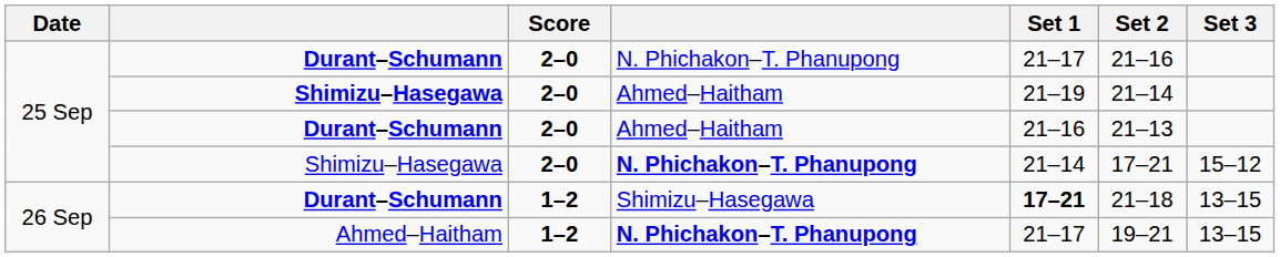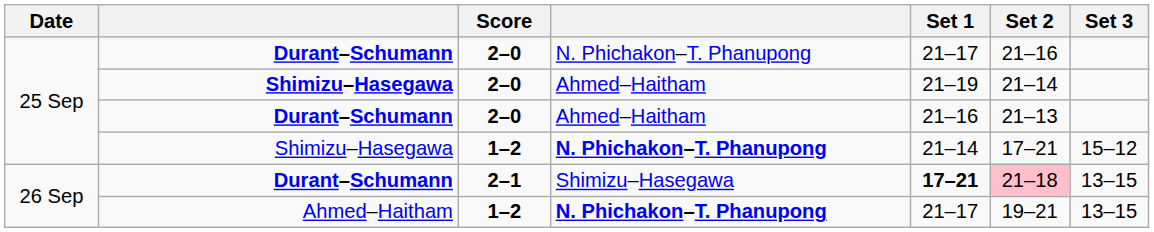 <table class="wikitable" style="text-align: center; font-size:90% ">
 <tr>
 <th width="60">Date</th>
 <th align="right" width="250"></th>
 <th width="60">Score</th>
 <th align="left" width="250"></th>
 <th width="50">Set 1</th>
 <th width="50">Set 2</th>
 <th width="50">Set 3</th>
 </tr>
 <tr>
 <td rowspan=4>25 Sep</td>
 <td align=right><strong><a href='#'>Durant</a>–<a href='#'>Schumann</a> </strong></td>
 <td align=center><strong>2–0</strong></td>
 <td align=left> <a href='#'>N. Phichakon</a>–<a href='#'>T. Phanupong</a></td>
 <td>21–17</td>
 <td>21–16</td>
 <td></td>
 </tr>
 <tr>
 <td align=right><strong><a href='#'>Shimizu</a>–<a href='#'>Hasegawa</a> </strong></td>
 <td align=center><strong>2–0</strong></td>
 <td align=left> <a href='#'>Ahmed</a>–<a href='#'>Haitham</a></td>
 <td>21–19</td>
 <td>21–14</td>
 <td></td>
 </tr>
 <tr>
 <td align=right><strong><a href='#'>Durant</a>–<a href='#'>Schumann</a> </strong></td>
 <td align=center><strong>2–0</strong></td>
 <td align=left> <a href='#'>Ahmed</a>–<a href='#'>Haitham</a></td>
 <td>21–16</td>
 <td>21–13</td>
 <td></td>
 </tr>
 <tr>
 <td align=right><a href='#'>Shimizu</a>–<a href='#'>Hasegawa</a> </td>
-<td align=center><strong>2–0</strong></td>
+<td align=center><strong>1–2</strong></td>
 <td align=left><strong> <a href='#'>N. Phichakon</a>–<a href='#'>T. Phanupong</a></strong></td>
 <td>21–14</td>
 <td>17–21</td>
 <td>15–12</td>
 </tr>
 <tr>
 <td rowspan=2>26 Sep</td>
 <td align=right><strong><a href='#'>Durant</a>–<a href='#'>Schumann</a> </strong></td>
-<td align=center><strong>1–2</strong></td>
+<td align=center><strong>2–1</strong></td>
 <td align=left> <a href='#'>Shimizu</a>–<a href='#'>Hasegawa</a></td>
 <td><strong>17–21</strong></td>
-<td>21–18</td>
+<td style="background: pink;">21–18</td>
 <td>13–15</td>
 </tr>
 <tr>
 <td align=right><a href='#'>Ahmed</a>–<a href='#'>Haitham</a> </td>
 <td align=center><strong>1–2</strong></td>
 <td align=left><strong> <a href='#'>N. Phichakon</a>–<a href='#'>T. Phanupong</a></strong></td>
 <td>21–17</td>
 <td>19–21</td>
 <td>13–15</td>
 </tr>
 </table>
